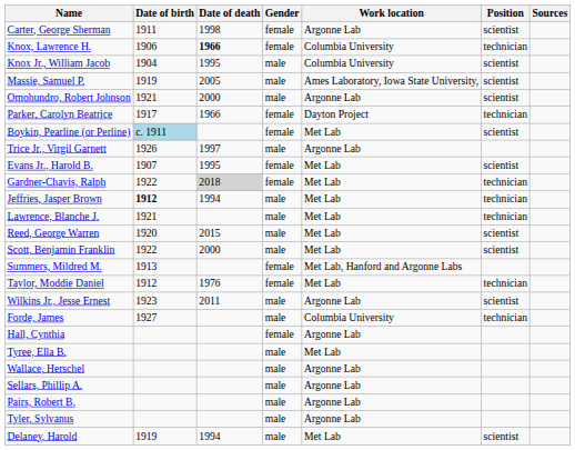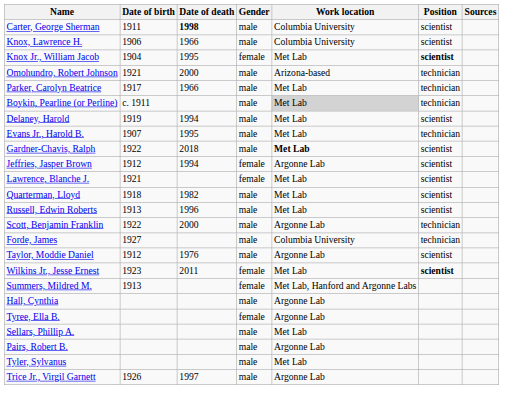 <table class="wikitable sortable">
 <tr>
 <th>Name</th>
 <th>Date of birth</th>
 <th>Date of death</th>
 <th>Gender</th>
 <th>Work location</th>
 <th>Position</th>
 <th>Sources</th>
 </tr>
 <tr>
 <td><a href='#'>Carter, George Sherman</a></td>
 <td>1911</td>
-<td>1998</td>
-<td>female</td>
-<td>Argonne Lab</td>
+<td><strong>1998</strong></td>
+<td>male</td>
+<td>Columbia University</td>
 <td>scientist</td>
 <td></td>
 </tr>
 <tr>
 <td><a href='#'>Knox, Lawrence H.</a></td>
 <td>1906</td>
-<td><strong>1966</strong></td>
-<td>female</td>
+<td>1966</td>
+<td>male</td>
 <td>Columbia University</td>
-<td>technician</td>
+<td>scientist</td>
 <td></td>
 </tr>
 <tr>
 <td><a href='#'>Knox Jr., William Jacob</a></td>
 <td>1904</td>
 <td>1995</td>
-<td>male</td>
-<td>Columbia University</td>
-<td>scientist</td>
-<td></td>
-</tr>
-<tr>
-<td><a href='#'>Massie, Samuel P.</a></td>
-<td>1919</td>
-<td>2005</td>
-<td>male</td>
-<td>Ames Laboratory, Iowa State University,</td>
-<td>scientist</td>
+<td>female</td>
+<td>Met Lab</td>
+<td><strong>scientist</strong></td>
 <td></td>
 </tr>
 <tr>
 <td><a href='#'>Omohundro, Robert Johnson</a></td>
 <td>1921</td>
 <td>2000</td>
 <td>male</td>
-<td>Argonne Lab</td>
-<td>scientist</td>
+<td>Arizona-based</td>
+<td>technician</td>
 <td></td>
 </tr>
 <tr>
 <td><a href='#'>Parker, Carolyn Beatrice</a></td>
 <td>1917</td>
 <td>1966</td>
-<td>female</td>
-<td>Dayton Project</td>
+<td>male</td>
+<td>Met Lab</td>
 <td>technician</td>
 <td></td>
 </tr>
 <tr>
 <td><a href='#'>Boykin, Pearline (or Perline)</a></td>
-<td style="background: lightblue;">c. 1911</td>
+<td>c. 1911</td>
+<td></td>
+<td>male</td>
+<td style="background: lightgrey;">Met Lab</td>
+<td>technician</td>
+<td></td>
+</tr>
+<tr>
+<td><a href='#'>Delaney, Harold</a></td>
+<td>1919</td>
+<td>1994</td>
+<td>male</td>
+<td>Met Lab</td>
+<td>scientist</td>
+<td></td>
+</tr>
+<tr>
+<td><a href='#'>Evans Jr., Harold B.</a></td>
+<td>1907</td>
+<td>1995</td>
+<td>male</td>
+<td>Met Lab</td>
+<td>technician</td>
+<td></td>
+</tr>
+<tr>
+<td><a href='#'>Gardner-Chavis, Ralph</a></td>
+<td>1922</td>
+<td>2018</td>
+<td>male</td>
+<td><strong>Met Lab</strong></td>
+<td>scientist</td>
+<td></td>
+</tr>
+<tr>
+<td><a href='#'>Jeffries, Jasper Brown</a></td>
+<td>1912</td>
+<td>1994</td>
+<td>female</td>
+<td>Argonne Lab</td>
+<td>scientist</td>
+<td></td>
+</tr>
+<tr>
+<td><a href='#'>Lawrence, Blanche J.</a></td>
+<td>1921</td>
 <td></td>
 <td>female</td>
 <td>Met Lab</td>
 <td>scientist</td>
 <td></td>
 </tr>
 <tr>
-<td><a href='#'>Trice Jr., Virgil Garnett</a></td>
-<td>1926</td>
-<td>1997</td>
+<td><a href='#'>Quarterman, Lloyd</a></td>
+<td>1918</td>
+<td>1982</td>
 <td>male</td>
-<td>Argonne Lab</td>
-<td></td>
-<td><br></td>
-</tr>
-<tr>
-<td><a href='#'>Evans Jr., Harold B.</a></td>
-<td>1907</td>
-<td>1995</td>
-<td>female</td>
 <td>Met Lab</td>
 <td>scientist</td>
 <td></td>
 </tr>
 <tr>
-<td><a href='#'>Gardner-Chavis, Ralph</a></td>
-<td>1922</td>
-<td style="background: lightgrey;">2018</td>
-<td>female</td>
-<td>Met Lab</td>
-<td>technician</td>
-<td></td>
-</tr>
-<tr>
-<td><a href='#'>Jeffries, Jasper Brown</a></td>
-<td><strong>1912</strong></td>
-<td>1994</td>
-<td>male</td>
-<td>Met Lab</td>
-<td>technician</td>
-<td></td>
-</tr>
-<tr>
-<td><a href='#'>Lawrence, Blanche J.</a></td>
-<td>1921</td>
-<td></td>
-<td>male</td>
-<td>Met Lab</td>
-<td>technician</td>
-<td></td>
-</tr>
-<tr>
-<td><a href='#'>Reed, George Warren</a></td>
-<td>1920</td>
-<td>2015</td>
+<td><a href='#'>Russell, Edwin Roberts</a></td>
+<td>1913</td>
+<td>1996</td>
 <td>male</td>
 <td>Met Lab</td>
 <td>scientist</td>
-<td><br></td>
+<td></td>
 </tr>
 <tr>
 <td><a href='#'>Scott, Benjamin Franklin</a></td>
 <td>1922</td>
 <td>2000</td>
 <td>male</td>
+<td>Argonne Lab</td>
+<td>technician</td>
+<td></td>
+</tr>
+<tr>
+<td><a href='#'>Forde, James</a></td>
+<td>1927</td>
+<td></td>
+<td>male</td>
+<td>Columbia University</td>
+<td>technician</td>
+<td></td>
+</tr>
+<tr>
+<td><a href='#'>Taylor, Moddie Daniel</a></td>
+<td>1912</td>
+<td>1976</td>
+<td>male</td>
+<td>Argonne Lab</td>
+<td>scientist</td>
+<td></td>
+</tr>
+<tr>
+<td><a href='#'>Wilkins Jr., Jesse Ernest</a></td>
+<td>1923</td>
+<td>2011</td>
+<td>female</td>
 <td>Met Lab</td>
-<td>scientist</td>
+<td><strong>scientist</strong></td>
 <td></td>
 </tr>
 <tr>
 <td><a href='#'>Summers, Mildred M.</a></td>
 <td>1913</td>
 <td></td>
 <td>female</td>
 <td>Met Lab, Hanford and Argonne Labs</td>
 <td></td>
 <td></td>
 </tr>
 <tr>
-<td><a href='#'>Taylor, Moddie Daniel</a></td>
-<td>1912</td>
-<td>1976</td>
-<td>female</td>
-<td>Met Lab</td>
-<td>technician</td>
-<td></td>
-</tr>
-<tr>
-<td><a href='#'>Wilkins Jr., Jesse Ernest</a></td>
-<td>1923</td>
-<td>2011</td>
-<td>male</td>
-<td>Argonne Lab</td>
-<td>scientist</td>
-<td></td>
-</tr>
-<tr>
-<td><a href='#'>Forde, James</a></td>
-<td>1927</td>
-<td></td>
-<td>male</td>
-<td>Columbia University</td>
-<td>technician</td>
-<td></td>
-</tr>
-<tr>
 <td><a href='#'>Hall, Cynthia</a></td>
 <td></td>
 <td></td>
-<td>female</td>
+<td>male</td>
 <td>Argonne Lab</td>
 <td></td>
 <td></td>
 </tr>
 <tr>
 <td><a href='#'>Tyree, Ella B.</a></td>
 <td></td>
 <td></td>
-<td>male</td>
-<td>Met Lab</td>
-<td></td>
-<td></td>
-</tr>
-<tr>
-<td><a href='#'>Wallace, Herschel</a></td>
-<td></td>
-<td></td>
-<td>male</td>
+<td>female</td>
 <td>Argonne Lab</td>
 <td></td>
 <td></td>
 </tr>
 <tr>
 <td><a href='#'>Sellars, Phillip A.</a></td>
 <td></td>
 <td></td>
 <td>male</td>
-<td>Argonne Lab</td>
+<td>Met Lab</td>
 <td></td>
 <td></td>
 </tr>
 <tr>
 <td><a href='#'>Pairs, Robert B.</a></td>
 <td></td>
 <td></td>
 <td>male</td>
 <td>Argonne Lab</td>
 <td></td>
 <td></td>
 </tr>
 <tr>
 <td><a href='#'>Tyler, Sylvanus</a></td>
 <td></td>
 <td></td>
 <td>male</td>
-<td>Argonne Lab</td>
+<td>Met Lab</td>
 <td></td>
 <td></td>
 </tr>
 <tr>
-<td><a href='#'>Delaney, Harold</a></td>
-<td>1919</td>
-<td>1994</td>
+<td><a href='#'>Trice Jr., Virgil Garnett</a></td>
+<td>1926</td>
+<td>1997</td>
 <td>male</td>
-<td>Met Lab</td>
-<td>scientist</td>
+<td>Argonne Lab</td>
 <td></td>
+<td><br></td>
 </tr>
 </table>
